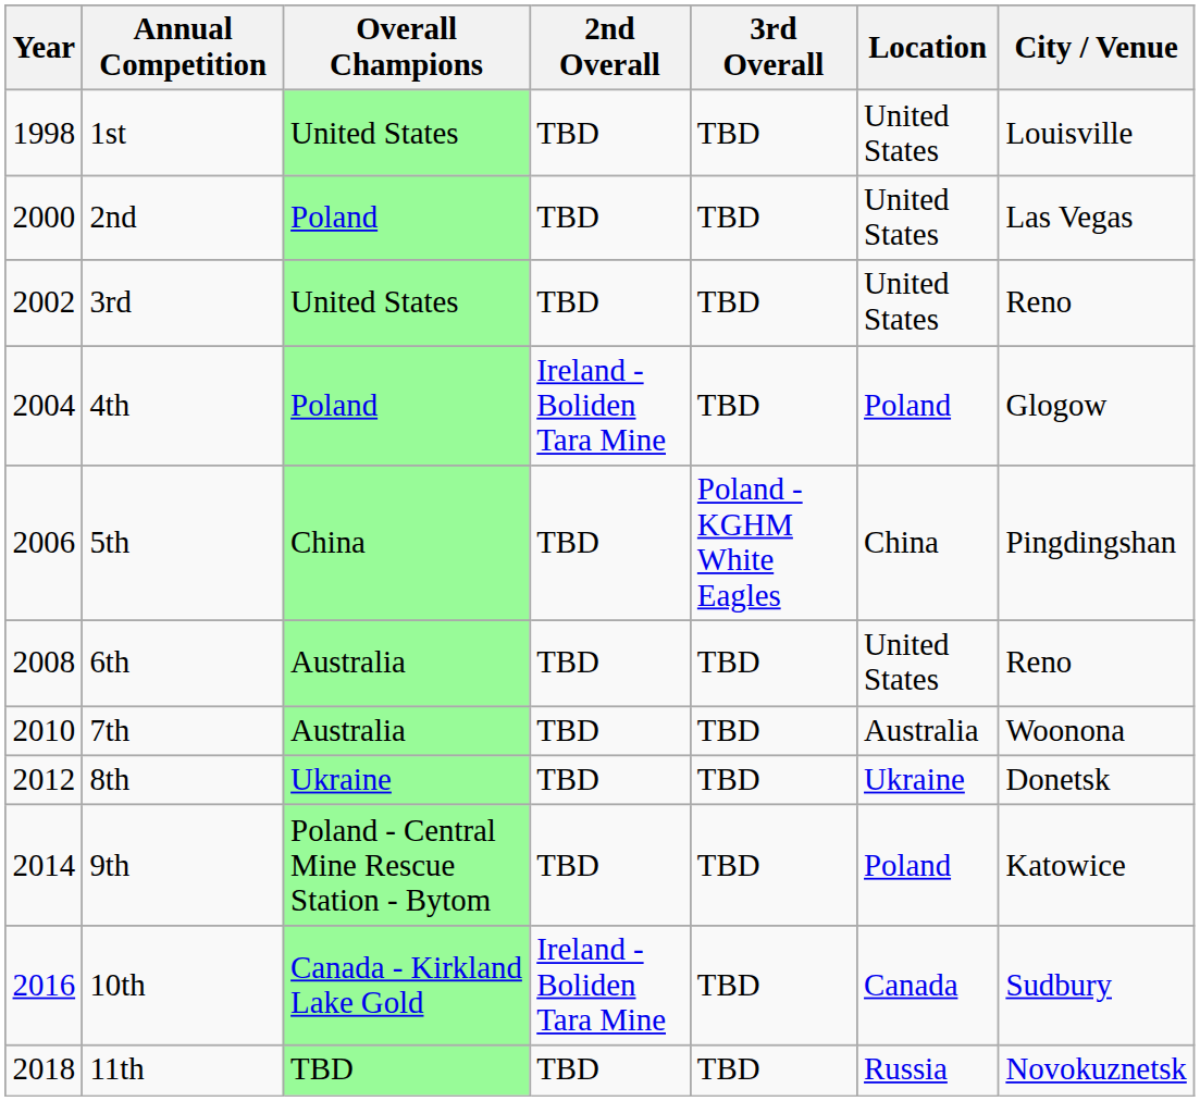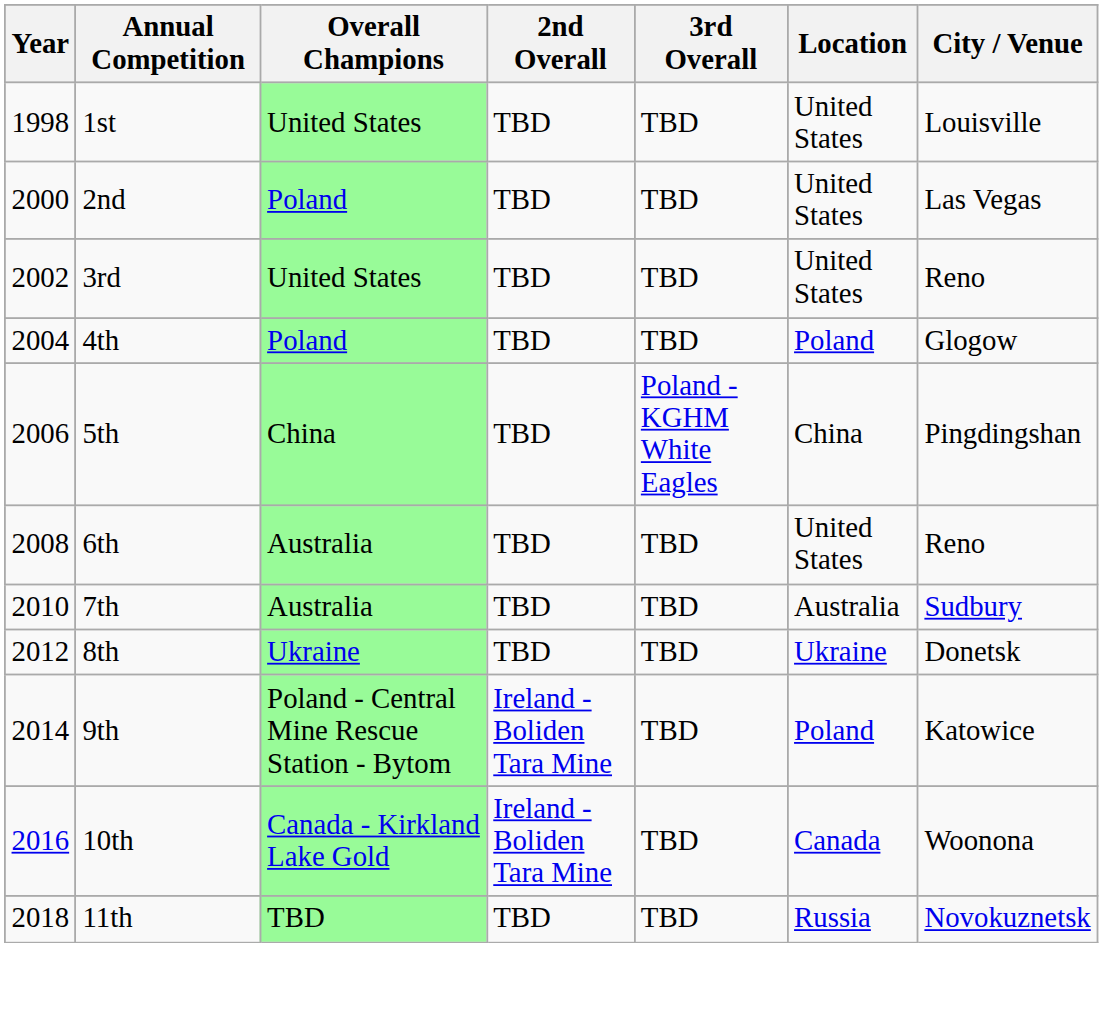 <table class="wikitable sortable">
 <tr>
 <th>Year</th>
 <th>Annual Competition</th>
 <th>Overall Champions</th>
 <th>2nd Overall</th>
 <th>3rd Overall</th>
 <th>Location</th>
 <th>City / Venue</th>
 </tr>
 <tr>
 <td>1998</td>
 <td>1st</td>
 <td style="background:#98FB98">United States</td>
 <td>TBD</td>
 <td>TBD</td>
 <td>United States</td>
 <td>Louisville</td>
 </tr>
 <tr>
 <td>2000</td>
 <td>2nd</td>
 <td style="background:#98FB98"><a href='#'>Poland</a></td>
 <td>TBD</td>
 <td>TBD</td>
 <td>United States</td>
 <td>Las Vegas</td>
 </tr>
 <tr>
 <td>2002</td>
 <td>3rd</td>
 <td style="background:#98FB98">United States</td>
 <td>TBD</td>
 <td>TBD</td>
 <td>United States</td>
 <td>Reno</td>
 </tr>
 <tr>
 <td>2004</td>
 <td>4th</td>
 <td style="background:#98FB98"><a href='#'>Poland</a></td>
-<td><a href='#'>Ireland - Boliden Tara Mine</a></td>
+<td>TBD</td>
 <td>TBD</td>
 <td><a href='#'>Poland</a></td>
 <td>Glogow</td>
 </tr>
 <tr>
 <td>2006</td>
 <td>5th</td>
 <td style="background:#98FB98">China</td>
 <td>TBD</td>
 <td><a href='#'>Poland - KGHM White Eagles</a></td>
 <td>China</td>
 <td>Pingdingshan</td>
 </tr>
 <tr>
 <td>2008</td>
 <td>6th</td>
 <td style="background:#98FB98">Australia</td>
 <td>TBD</td>
 <td>TBD</td>
 <td>United States</td>
 <td>Reno</td>
 </tr>
 <tr>
 <td>2010</td>
 <td>7th</td>
 <td style="background:#98FB98">Australia</td>
 <td>TBD</td>
 <td>TBD</td>
 <td>Australia</td>
-<td>Woonona</td>
+<td><a href='#'>Sudbury</a></td>
 </tr>
 <tr>
 <td>2012</td>
 <td>8th</td>
 <td style="background:#98FB98"><a href='#'>Ukraine</a></td>
 <td>TBD</td>
 <td>TBD</td>
 <td><a href='#'>Ukraine</a></td>
 <td>Donetsk</td>
 </tr>
 <tr>
 <td>2014</td>
 <td>9th</td>
 <td style="background:#98FB98">Poland - Central Mine Rescue Station - Bytom</td>
-<td>TBD</td>
+<td><a href='#'>Ireland - Boliden Tara Mine</a></td>
 <td>TBD</td>
 <td><a href='#'>Poland</a></td>
 <td>Katowice</td>
 </tr>
 <tr>
 <td><a href='#'>2016</a></td>
 <td>10th</td>
 <td style="background:#98FB98"><a href='#'> Canada - Kirkland Lake Gold</a></td>
 <td><a href='#'>Ireland - Boliden Tara Mine</a></td>
 <td>TBD</td>
 <td><a href='#'>Canada</a></td>
-<td><a href='#'>Sudbury</a></td>
+<td>Woonona</td>
 </tr>
 <tr>
 <td>2018</td>
 <td>11th</td>
 <td style="background:#98FB98">TBD</td>
 <td>TBD</td>
 <td>TBD</td>
 <td><a href='#'>Russia</a></td>
 <td><a href='#'>Novokuznetsk</a></td>
 </tr>
 </table>
